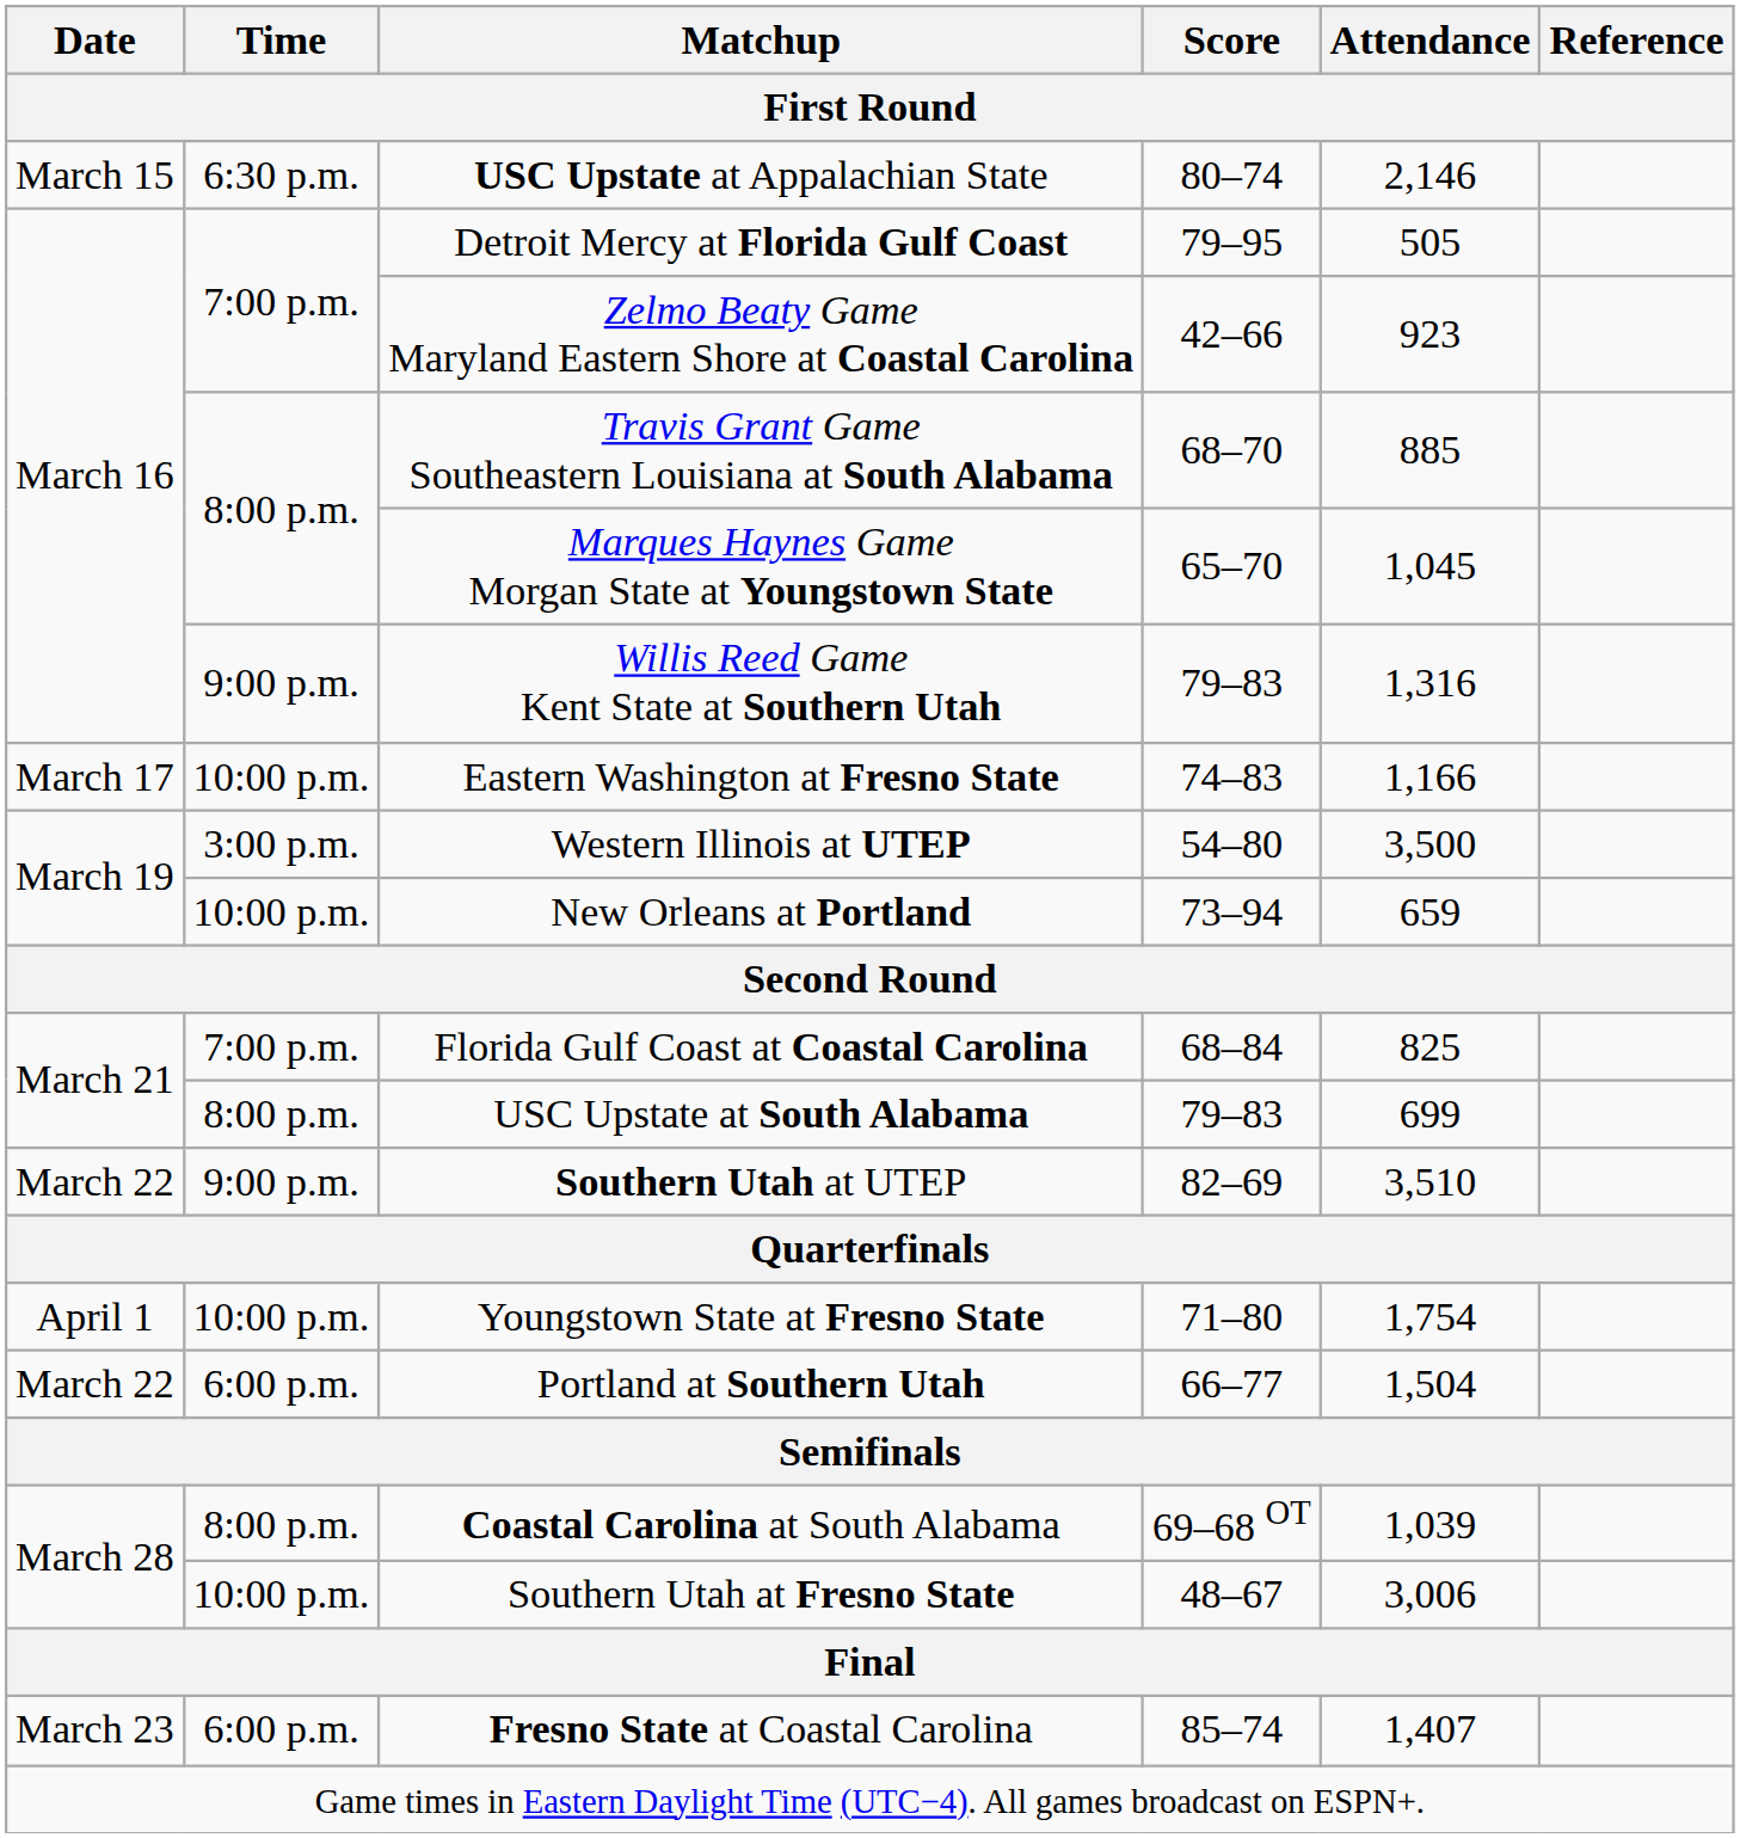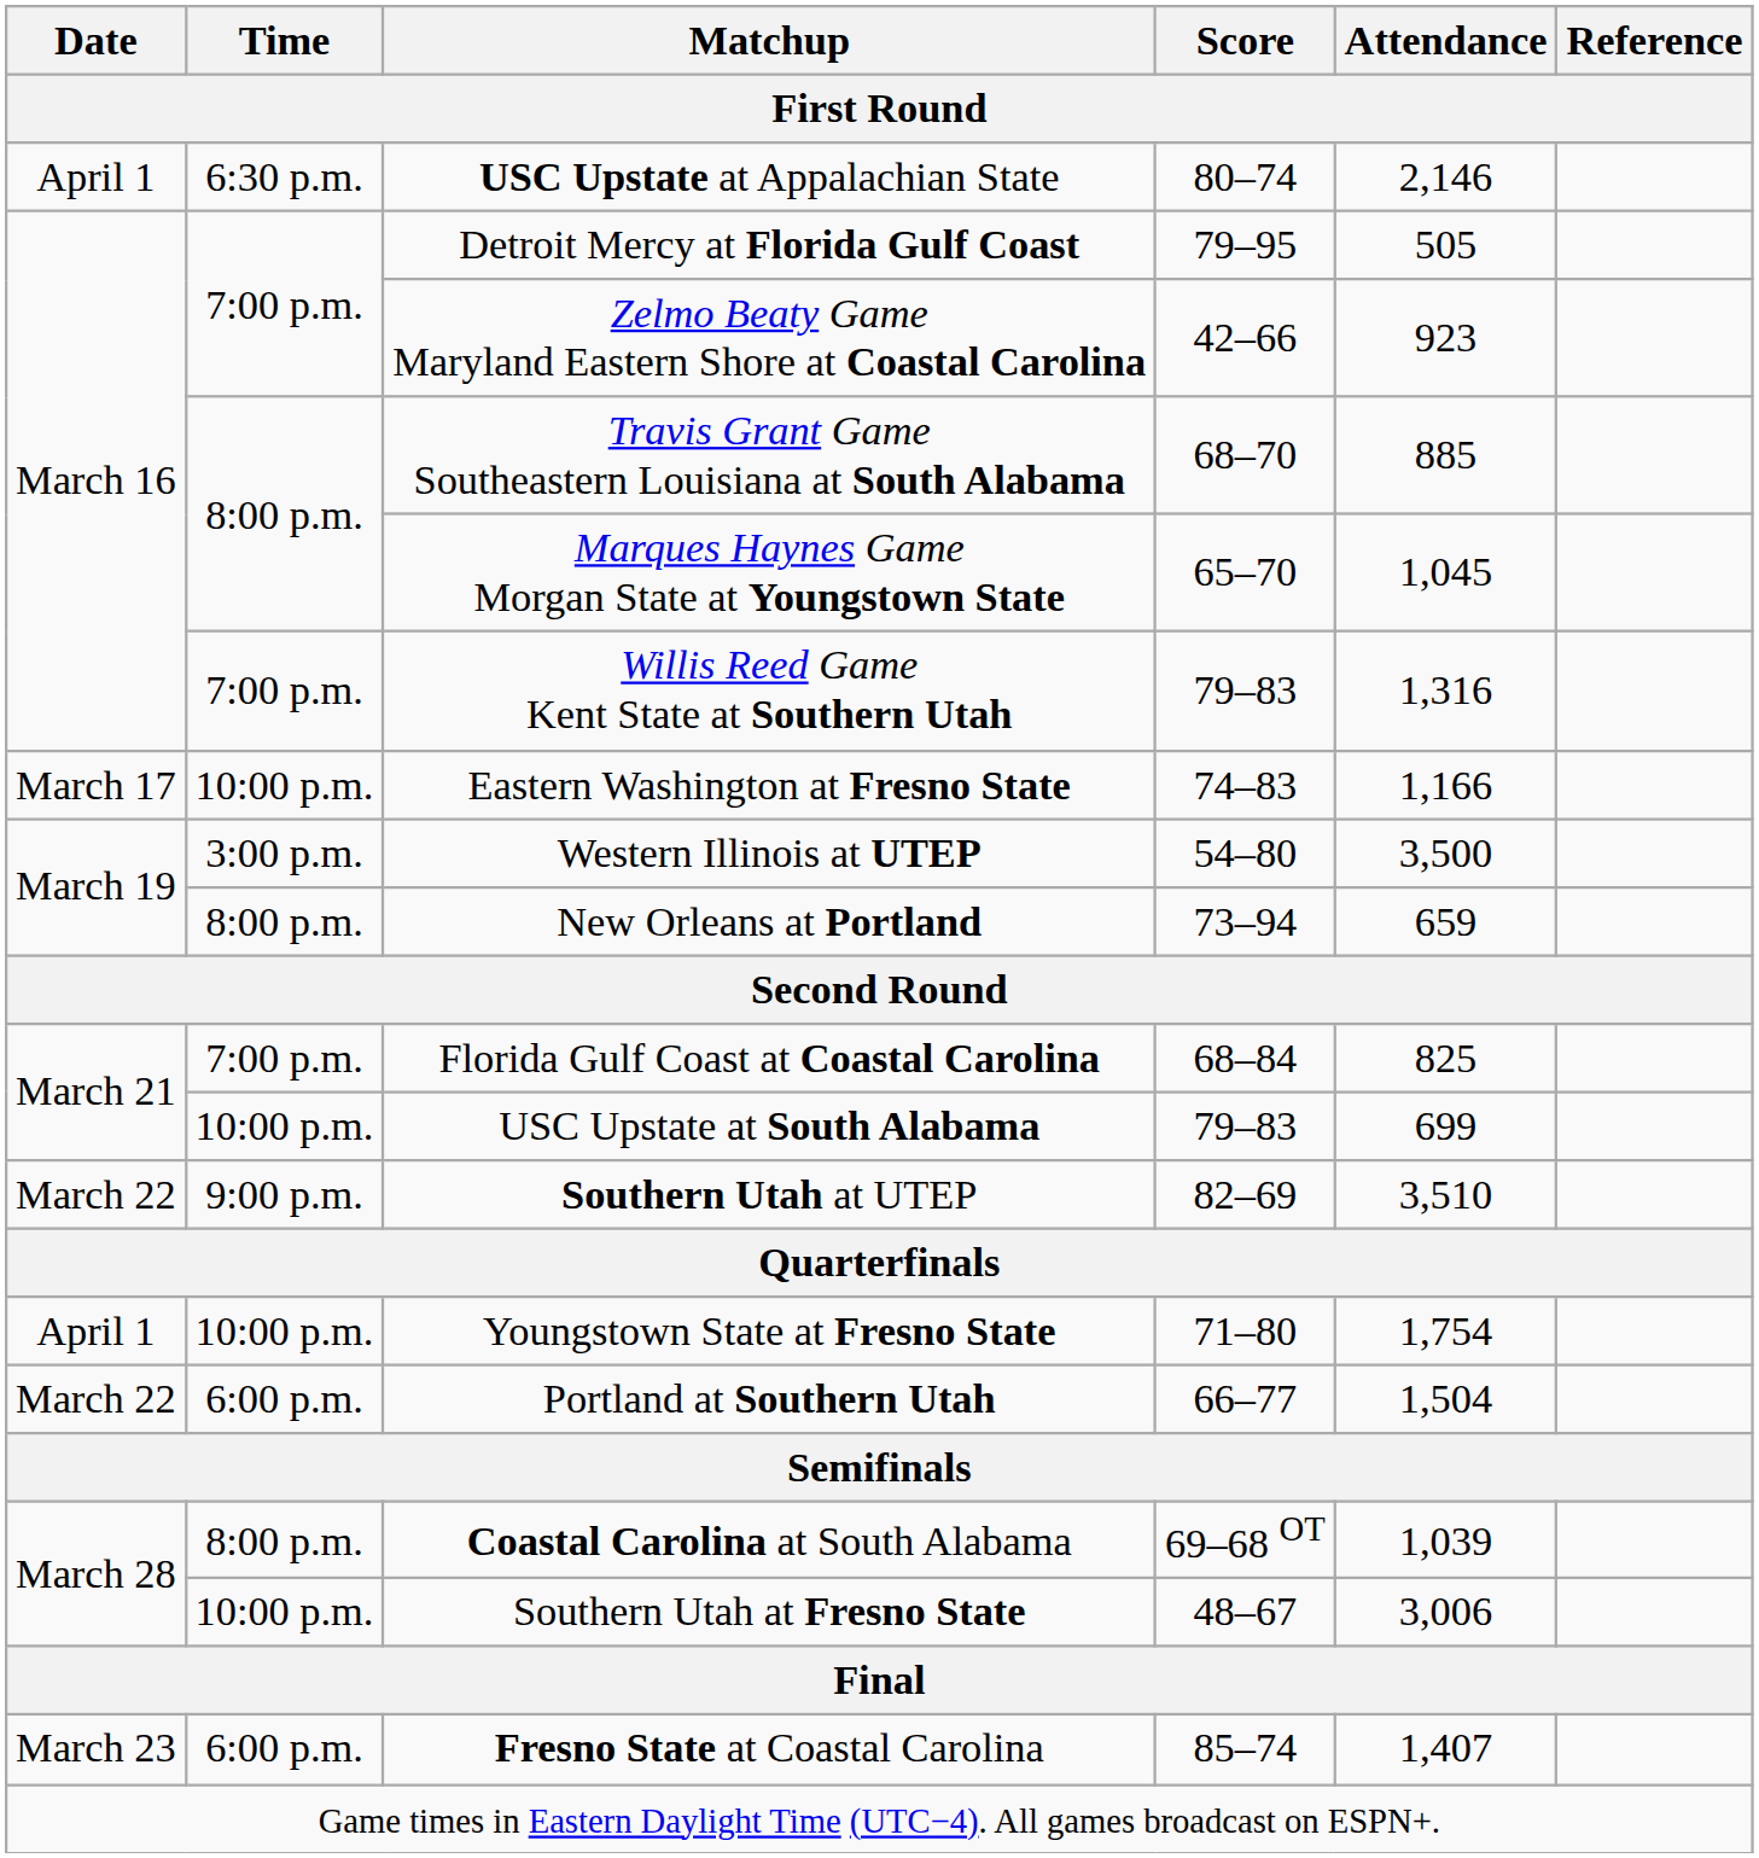 <table class="wikitable" style="font-size: 95%;text-align:center">
 <tr>
 <th>Date</th>
 <th>Time</th>
 <th>Matchup</th>
 <th>Score</th>
 <th>Attendance</th>
 <th>Reference</th>
 </tr>
 <tr>
 <th colspan="6">First Round</th>
 </tr>
 <tr>
-<td rowspan="1">March 15</td>
+<td>April 1</td>
 <td>6:30 p.m.</td>
 <td><strong>USC Upstate</strong> at Appalachian State</td>
 <td>80–74</td>
 <td>2,146</td>
 <td></td>
 </tr>
 <tr>
 <td rowspan="5">March 16</td>
 <td rowspan="2">7:00 p.m.</td>
 <td>Detroit Mercy at <strong>Florida Gulf Coast</strong></td>
 <td>79–95</td>
 <td>505</td>
 <td></td>
 </tr>
 <tr>
 <td><em><a href='#'>Zelmo Beaty</a> Game</em><br>Maryland Eastern Shore at <strong>Coastal Carolina</strong></td>
 <td>42–66</td>
 <td>923</td>
 <td></td>
 </tr>
 <tr>
 <td rowspan="2">8:00 p.m.</td>
 <td><em><a href='#'>Travis Grant</a> Game</em><br>Southeastern Louisiana at <strong>South Alabama</strong></td>
 <td>68–70</td>
 <td>885</td>
 <td></td>
 </tr>
 <tr>
 <td><em><a href='#'>Marques Haynes</a> Game</em><br>Morgan State at <strong>Youngstown State</strong></td>
 <td>65–70</td>
 <td>1,045</td>
 <td></td>
 </tr>
 <tr>
-<td rowspan="1">9:00 p.m.</td>
+<td>7:00 p.m.</td>
 <td><em><a href='#'>Willis Reed</a> Game</em><br>Kent State at <strong>Southern Utah</strong></td>
 <td>79–83</td>
 <td>1,316</td>
 <td></td>
 </tr>
 <tr>
 <td>March 17</td>
 <td>10:00 p.m.</td>
 <td>Eastern Washington at <strong>Fresno State</strong></td>
 <td>74–83</td>
 <td>1,166</td>
 <td></td>
 </tr>
 <tr>
 <td rowspan="2">March 19</td>
 <td>3:00 p.m.</td>
 <td>Western Illinois at <strong>UTEP</strong></td>
 <td>54–80</td>
 <td>3,500</td>
 <td></td>
 </tr>
 <tr>
-<td>10:00 p.m.</td>
+<td>8:00 p.m.</td>
 <td>New Orleans at <strong>Portland</strong></td>
 <td>73–94</td>
 <td>659</td>
 <td></td>
 </tr>
 <tr>
 <th colspan="6">Second Round</th>
 </tr>
 <tr>
 <td rowspan="2">March 21</td>
 <td>7:00 p.m.</td>
 <td>Florida Gulf Coast at <strong>Coastal Carolina</strong></td>
 <td>68–84</td>
 <td>825</td>
 <td></td>
 </tr>
 <tr>
-<td>8:00 p.m.</td>
+<td>10:00 p.m.</td>
 <td>USC Upstate at <strong>South Alabama</strong></td>
 <td>79–83</td>
 <td>699</td>
 <td></td>
 </tr>
 <tr>
 <td>March 22</td>
 <td>9:00 p.m.</td>
 <td><strong>Southern Utah</strong> at UTEP</td>
 <td>82–69</td>
 <td>3,510</td>
 <td></td>
 </tr>
 <tr>
 <th colspan="6">Quarterfinals</th>
 </tr>
 <tr>
 <td>April 1</td>
 <td>10:00 p.m.</td>
 <td>Youngstown State at <strong>Fresno State</strong></td>
 <td>71–80</td>
 <td>1,754</td>
 <td></td>
 </tr>
 <tr>
 <td>March 22</td>
 <td>6:00 p.m.</td>
 <td>Portland at <strong>Southern Utah</strong></td>
 <td>66–77</td>
 <td>1,504</td>
 <td></td>
 </tr>
 <tr>
 <th colspan="6">Semifinals</th>
 </tr>
 <tr>
 <td rowspan=2>March 28</td>
 <td>8:00 p.m.</td>
 <td><strong>Coastal Carolina</strong> at South Alabama</td>
 <td>69–68 <sup>OT</sup></td>
 <td>1,039</td>
 <td></td>
 </tr>
 <tr>
 <td>10:00 p.m.</td>
 <td>Southern Utah at <strong>Fresno State</strong></td>
 <td>48–67</td>
 <td>3,006</td>
 <td></td>
 </tr>
 <tr>
 <th colspan="6">Final</th>
 </tr>
 <tr>
 <td>March 23</td>
 <td>6:00 p.m.</td>
 <td><strong>Fresno State</strong> at Coastal Carolina</td>
 <td>85–74</td>
 <td>1,407</td>
 <td></td>
 </tr>
 <tr>
 <td colspan="6"><small>Game times in <a href='#'>Eastern Daylight Time</a> <a href='#'>(UTC−4)</a>. All games broadcast on ESPN+.</small></td>
 </tr>
 </table>
